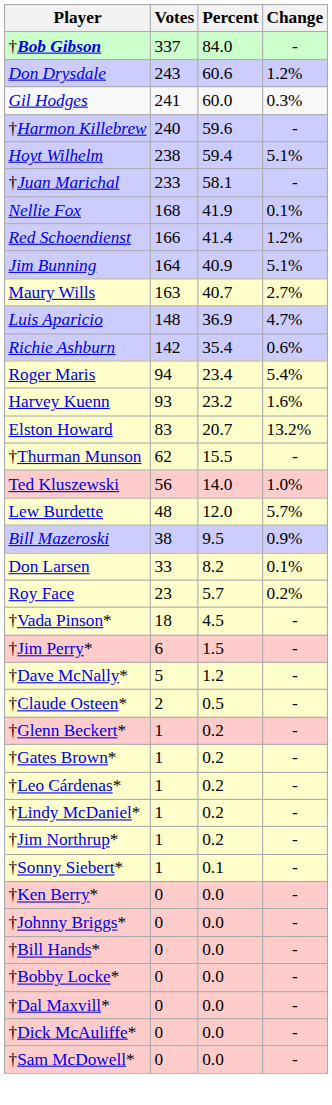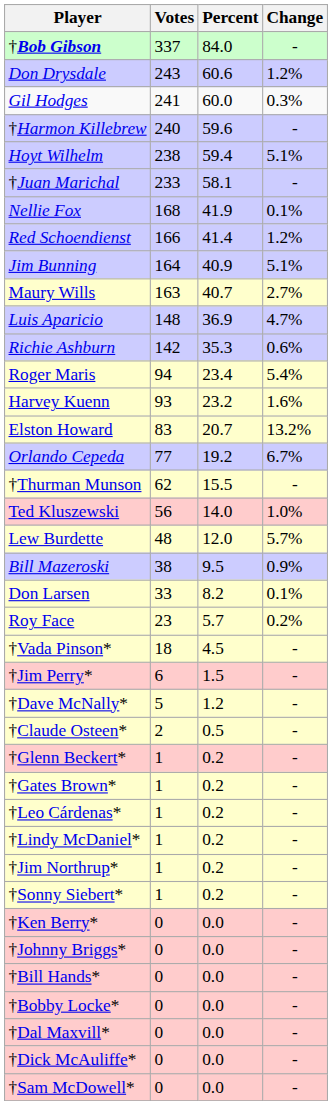 <table class="wikitable">
 <tr>
 <th>Player</th>
 <th>Votes</th>
 <th>Percent</th>
 <th>Change</th>
 </tr>
 <tr bgcolor="#ccffcc">
 <td>†<strong><em><a href='#'>Bob Gibson</a></em></strong></td>
 <td>337</td>
 <td>84.0</td>
 <td align=center>-</td>
 </tr>
 <tr bgcolor="#ccccff">
 <td><em><a href='#'>Don Drysdale</a></em></td>
 <td>243</td>
 <td>60.6</td>
 <td align="left"> 1.2%</td>
 </tr>
 <tr -bgcolor="#ccccff">
 <td><em><a href='#'>Gil Hodges</a></em></td>
 <td>241</td>
 <td>60.0</td>
 <td align="left"> 0.3%</td>
 </tr>
 <tr bgcolor="#ccccff">
 <td>†<em><a href='#'>Harmon Killebrew</a></em></td>
 <td>240</td>
 <td>59.6</td>
 <td align=center>-</td>
 </tr>
 <tr bgcolor="#ccccff">
 <td><em><a href='#'>Hoyt Wilhelm</a></em></td>
 <td>238</td>
 <td>59.4</td>
 <td align="left"> 5.1%</td>
 </tr>
 <tr bgcolor="#ccccff">
 <td>†<em><a href='#'>Juan Marichal</a></em></td>
 <td>233</td>
 <td>58.1</td>
 <td align=center>-</td>
 </tr>
 <tr bgcolor="#ccccff">
 <td><em><a href='#'>Nellie Fox</a></em></td>
 <td>168</td>
 <td>41.9</td>
 <td align="left"> 0.1%</td>
 </tr>
 <tr bgcolor="#ccccff">
 <td><em><a href='#'>Red Schoendienst</a></em></td>
 <td>166</td>
 <td>41.4</td>
 <td align="left"> 1.2%</td>
 </tr>
 <tr bgcolor="#ccccff">
 <td><em><a href='#'>Jim Bunning</a></em></td>
 <td>164</td>
 <td>40.9</td>
 <td align="left"> 5.1%</td>
 </tr>
 <tr bgcolor="#ffffcc">
 <td><a href='#'>Maury Wills</a></td>
 <td>163</td>
 <td>40.7</td>
 <td align="left"> 2.7%</td>
 </tr>
 <tr bgcolor="#ccccff">
 <td><em><a href='#'>Luis Aparicio</a></em></td>
 <td>148</td>
 <td>36.9</td>
 <td align="left"> 4.7%</td>
 </tr>
 <tr bgcolor="#ccccff">
 <td><em><a href='#'>Richie Ashburn</a></em></td>
 <td>142</td>
-<td>35.4</td>
+<td>35.3</td>
 <td align="left"> 0.6%</td>
 </tr>
 <tr bgcolor="#ffffcc">
 <td><a href='#'>Roger Maris</a></td>
 <td>94</td>
 <td>23.4</td>
 <td align="left"> 5.4%</td>
 </tr>
 <tr bgcolor="#ffffcc">
 <td><a href='#'>Harvey Kuenn</a></td>
 <td>93</td>
 <td>23.2</td>
 <td align="left"> 1.6%</td>
 </tr>
 <tr bgcolor="#ffffcc">
 <td><a href='#'>Elston Howard</a></td>
 <td>83</td>
 <td>20.7</td>
 <td align="left"> 13.2%</td>
+</tr>
+<tr bgcolor="#ccccff">
+<td><em><a href='#'>Orlando Cepeda</a></em></td>
+<td>77</td>
+<td>19.2</td>
+<td align="left"> 6.7%</td>
 </tr>
 <tr bgcolor="#ffffcc">
 <td>†<a href='#'>Thurman Munson</a></td>
 <td>62</td>
 <td>15.5</td>
 <td align=center>-</td>
 </tr>
 <tr bgcolor="#ffcccc">
 <td><a href='#'>Ted Kluszewski</a></td>
 <td>56</td>
 <td>14.0</td>
 <td align="left"> 1.0%</td>
 </tr>
 <tr bgcolor="#ffffcc">
 <td><a href='#'>Lew Burdette</a></td>
 <td>48</td>
 <td>12.0</td>
 <td align="left"> 5.7%</td>
 </tr>
 <tr bgcolor="#ccccff">
 <td><em><a href='#'>Bill Mazeroski</a></em></td>
 <td>38</td>
 <td>9.5</td>
 <td align="left"> 0.9%</td>
 </tr>
 <tr bgcolor="#ffffcc">
 <td><a href='#'>Don Larsen</a></td>
 <td>33</td>
 <td>8.2</td>
 <td align="left"> 0.1%</td>
 </tr>
 <tr bgcolor="#ffffcc">
 <td><a href='#'>Roy Face</a></td>
 <td>23</td>
 <td>5.7</td>
 <td align="left"> 0.2%</td>
 </tr>
 <tr bgcolor="#ffffcc">
 <td>†<a href='#'>Vada Pinson</a>*</td>
 <td>18</td>
 <td>4.5</td>
 <td align=center>-</td>
 </tr>
 <tr bgcolor="#ffcccc">
 <td>†<a href='#'>Jim Perry</a>*</td>
 <td>6</td>
 <td>1.5</td>
 <td align=center>-</td>
 </tr>
 <tr bgcolor="#ffffcc">
 <td>†<a href='#'>Dave McNally</a>*</td>
 <td>5</td>
 <td>1.2</td>
 <td align=center>-</td>
 </tr>
 <tr bgcolor="#ffffcc">
 <td>†<a href='#'>Claude Osteen</a>*</td>
 <td>2</td>
 <td>0.5</td>
 <td align=center>-</td>
 </tr>
 <tr bgcolor="#ffcccc">
 <td>†<a href='#'>Glenn Beckert</a>*</td>
 <td>1</td>
 <td>0.2</td>
 <td align=center>-</td>
 </tr>
 <tr bgcolor="#ffffcc">
 <td>†<a href='#'>Gates Brown</a>*</td>
 <td>1</td>
 <td>0.2</td>
 <td align=center>-</td>
 </tr>
 <tr bgcolor="#ffffcc">
 <td>†<a href='#'>Leo Cárdenas</a>*</td>
 <td>1</td>
 <td>0.2</td>
 <td align=center>-</td>
 </tr>
 <tr bgcolor="#ffffcc">
 <td>†<a href='#'>Lindy McDaniel</a>*</td>
 <td>1</td>
 <td>0.2</td>
 <td align=center>-</td>
 </tr>
 <tr bgcolor="#ffffcc">
 <td>†<a href='#'>Jim Northrup</a>*</td>
 <td>1</td>
 <td>0.2</td>
 <td align=center>-</td>
 </tr>
 <tr bgcolor="#ffffcc">
 <td>†<a href='#'>Sonny Siebert</a>*</td>
 <td>1</td>
-<td>0.1</td>
+<td>0.2</td>
 <td align=center>-</td>
 </tr>
 <tr bgcolor="#ffcccc">
 <td>†<a href='#'>Ken Berry</a>*</td>
 <td>0</td>
 <td>0.0</td>
 <td align=center>-</td>
 </tr>
 <tr bgcolor="#ffcccc">
 <td>†<a href='#'>Johnny Briggs</a>*</td>
 <td>0</td>
 <td>0.0</td>
 <td align=center>-</td>
 </tr>
 <tr bgcolor="#ffcccc">
 <td>†<a href='#'>Bill Hands</a>*</td>
 <td>0</td>
 <td>0.0</td>
 <td align=center>-</td>
 </tr>
 <tr bgcolor="#ffcccc">
 <td>†<a href='#'>Bobby Locke</a>*</td>
 <td>0</td>
 <td>0.0</td>
 <td align=center>-</td>
 </tr>
 <tr bgcolor="#ffcccc">
 <td>†<a href='#'>Dal Maxvill</a>*</td>
 <td>0</td>
 <td>0.0</td>
 <td align=center>-</td>
 </tr>
 <tr bgcolor="#ffcccc">
 <td>†<a href='#'>Dick McAuliffe</a>*</td>
 <td>0</td>
 <td>0.0</td>
 <td align=center>-</td>
 </tr>
 <tr bgcolor="#ffcccc">
 <td>†<a href='#'>Sam McDowell</a>*</td>
 <td>0</td>
 <td>0.0</td>
 <td align=center>-</td>
 </tr>
 </table>
